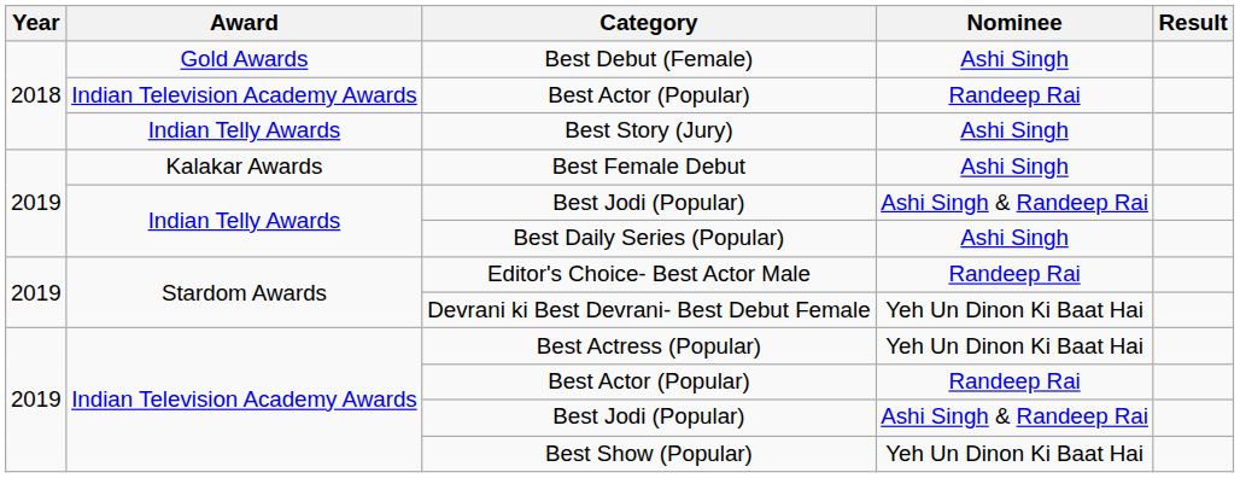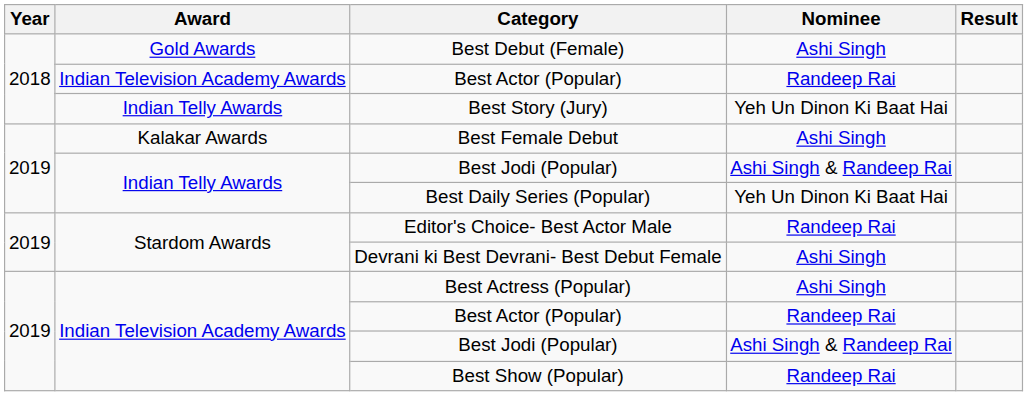 <table class="wikitable" style="text-align:center;">
 <tr>
 <th>Year</th>
 <th>Award</th>
 <th>Category</th>
 <th>Nominee</th>
 <th>Result</th>
 </tr>
 <tr>
 <td rowspan=3>2018</td>
 <td><a href='#'>Gold Awards</a></td>
 <td>Best Debut (Female)</td>
 <td><a href='#'>Ashi Singh</a></td>
 <td></td>
 </tr>
 <tr>
 <td><a href='#'>Indian Television Academy Awards</a></td>
 <td>Best Actor (Popular)</td>
 <td><a href='#'>Randeep Rai</a></td>
 <td></td>
 </tr>
 <tr>
 <td><a href='#'>Indian Telly Awards</a></td>
 <td>Best Story (Jury)</td>
-<td><a href='#'>Ashi Singh</a></td>
+<td>Yeh Un Dinon Ki Baat Hai</td>
 <td></td>
 </tr>
 <tr>
 <td rowspan=3>2019</td>
 <td>Kalakar Awards</td>
 <td>Best Female Debut</td>
 <td><a href='#'>Ashi Singh</a></td>
 <td></td>
 </tr>
 <tr>
 <td rowspan=2><a href='#'>Indian Telly Awards</a></td>
 <td>Best Jodi (Popular)</td>
 <td><a href='#'>Ashi Singh</a> & <a href='#'>Randeep Rai</a></td>
 <td></td>
 </tr>
 <tr>
 <td>Best Daily Series (Popular)</td>
-<td><a href='#'>Ashi Singh</a></td>
+<td>Yeh Un Dinon Ki Baat Hai</td>
 <td></td>
 </tr>
 <tr>
 <td rowspan=2>2019</td>
 <td rowspan=2>Stardom Awards</td>
 <td>Editor's Choice- Best Actor Male</td>
 <td><a href='#'>Randeep Rai</a></td>
 <td></td>
 </tr>
 <tr>
 <td>Devrani ki Best Devrani- Best Debut Female</td>
-<td>Yeh Un Dinon Ki Baat Hai</td>
+<td><a href='#'>Ashi Singh</a></td>
 <td></td>
 </tr>
 <tr>
 <td rowspan=4>2019</td>
 <td rowspan=4><a href='#'>Indian Television Academy Awards</a></td>
 <td>Best Actress (Popular)</td>
-<td>Yeh Un Dinon Ki Baat Hai</td>
+<td><a href='#'>Ashi Singh</a></td>
 <td></td>
 </tr>
 <tr>
 <td>Best Actor (Popular)</td>
 <td><a href='#'>Randeep Rai</a></td>
 <td></td>
 </tr>
 <tr>
 <td>Best Jodi (Popular)</td>
 <td><a href='#'>Ashi Singh</a> & <a href='#'>Randeep Rai</a></td>
 <td></td>
 </tr>
 <tr>
 <td>Best Show (Popular)</td>
-<td>Yeh Un Dinon Ki Baat Hai</td>
+<td><a href='#'>Randeep Rai</a></td>
 <td></td>
 </tr>
 </table>
